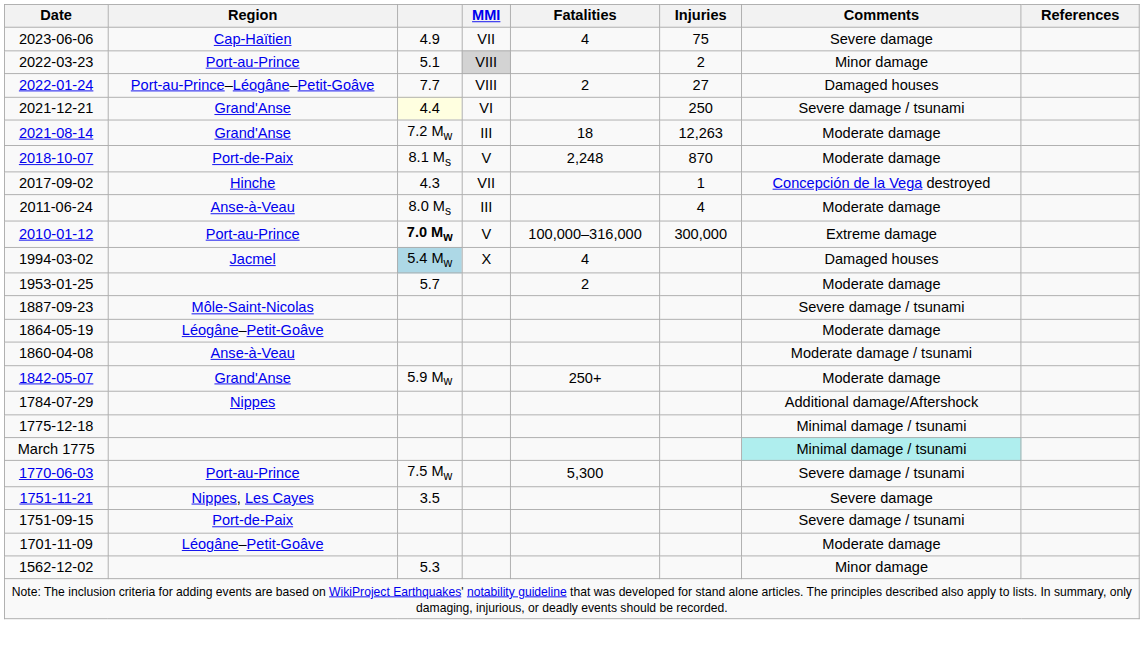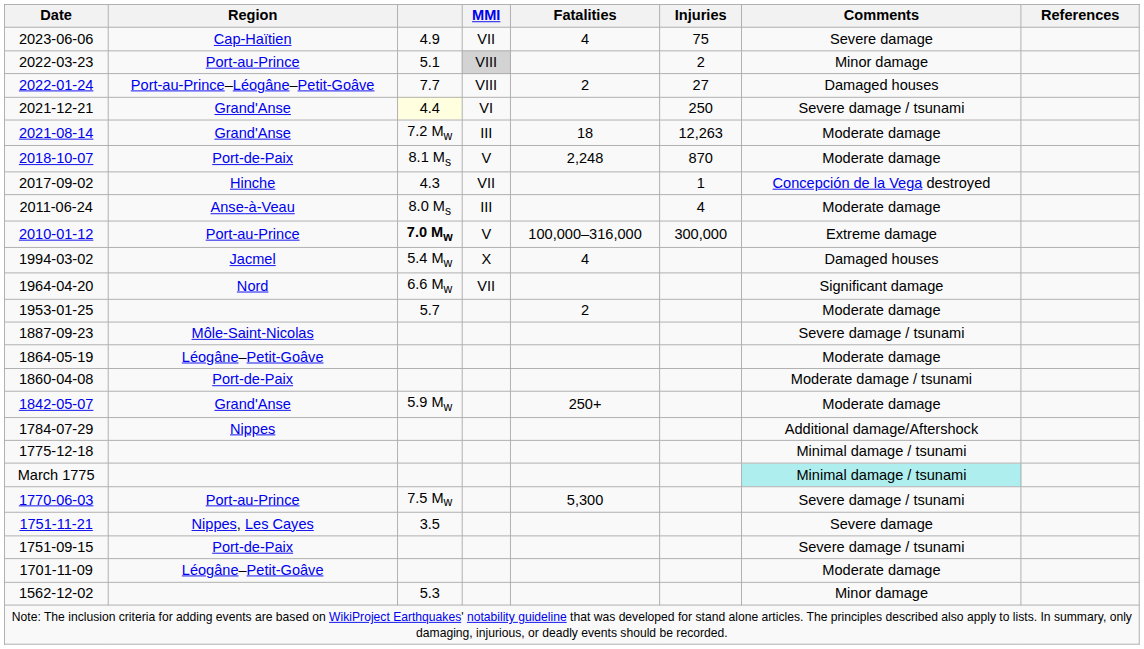 <table class="wikitable sortable" style="text-align: center;">
 <tr>
 <th>Date</th>
 <th>Region</th>
 <th></th>
 <th><a href='#'>MMI</a></th>
 <th>Fatalities</th>
 <th>Injuries</th>
 <th>Comments</th>
 <th>References</th>
 </tr>
 <tr>
 <td>2023-06-06</td>
 <td><a href='#'>Cap-Haïtien</a></td>
 <td>4.9 </td>
 <td>VII</td>
 <td>4</td>
 <td>75</td>
 <td>Severe damage</td>
 <td></td>
 </tr>
 <tr>
 <td>2022-03-23</td>
 <td><a href='#'>Port-au-Prince</a></td>
 <td>5.1 </td>
 <td style="background: lightgrey;">VIII</td>
 <td></td>
 <td>2</td>
 <td>Minor damage</td>
 <td></td>
 </tr>
 <tr>
 <td><a href='#'>2022-01-24</a></td>
 <td><a href='#'>Port-au-Prince</a>–<a href='#'>Léogâne</a>–<a href='#'>Petit-Goâve</a></td>
 <td>7.7 </td>
 <td>VIII</td>
 <td>2</td>
 <td>27</td>
 <td>Damaged houses</td>
 <td></td>
 </tr>
 <tr>
 <td>2021-12-21</td>
 <td><a href='#'>Grand'Anse</a></td>
 <td style="background: lightyellow;">4.4 </td>
 <td>VI</td>
 <td></td>
 <td>250</td>
 <td>Severe damage / tsunami</td>
 <td></td>
 </tr>
 <tr>
 <td><a href='#'>2021-08-14</a></td>
 <td><a href='#'>Grand'Anse</a></td>
 <td>7.2 M<sub>w</sub></td>
 <td>III</td>
 <td>18</td>
 <td>12,263</td>
 <td>Moderate damage</td>
 <td></td>
 </tr>
 <tr>
 <td><a href='#'>2018-10-07</a></td>
 <td><a href='#'>Port-de-Paix</a></td>
 <td>8.1 M<sub>s</sub></td>
 <td>V</td>
 <td>2,248</td>
 <td>870</td>
 <td>Moderate damage</td>
 <td></td>
 </tr>
 <tr>
 <td>2017-09-02</td>
 <td><a href='#'>Hinche</a></td>
 <td>4.3 </td>
 <td>VII</td>
 <td></td>
 <td>1</td>
 <td><a href='#'>Concepción de la Vega</a> destroyed</td>
 <td></td>
 </tr>
 <tr>
 <td>2011-06-24</td>
 <td><a href='#'>Anse-à-Veau</a></td>
 <td>8.0 M<sub>s</sub></td>
 <td>III</td>
 <td></td>
 <td>4</td>
 <td>Moderate damage</td>
 <td></td>
 </tr>
 <tr>
 <td><a href='#'>2010-01-12</a></td>
 <td><a href='#'>Port-au-Prince</a></td>
 <td><strong>7.0 M<sub>w</sub></strong></td>
 <td>V</td>
 <td>100,000–316,000</td>
 <td>300,000</td>
 <td>Extreme damage</td>
 <td></td>
 </tr>
 <tr>
 <td>1994-03-02</td>
 <td><a href='#'>Jacmel</a></td>
-<td style="background: lightblue;">5.4 M<sub>w</sub></td>
+<td>5.4 M<sub>w</sub></td>
 <td>X</td>
 <td>4</td>
 <td></td>
 <td>Damaged houses</td>
+<td></td>
+</tr>
+<tr>
+<td>1964-04-20</td>
+<td><a href='#'>Nord</a></td>
+<td>6.6 M<sub>w</sub></td>
+<td>VII</td>
+<td></td>
+<td></td>
+<td>Significant damage</td>
 <td></td>
 </tr>
 <tr>
 <td>1953-01-25</td>
 <td></td>
 <td>5.7</td>
 <td></td>
 <td>2</td>
 <td></td>
 <td>Moderate damage</td>
 <td></td>
 </tr>
 <tr>
 <td>1887-09-23</td>
 <td><a href='#'>Môle-Saint-Nicolas</a></td>
 <td></td>
 <td></td>
 <td></td>
 <td></td>
 <td>Severe damage / tsunami</td>
 <td></td>
 </tr>
 <tr>
 <td>1864-05-19</td>
 <td><a href='#'>Léogâne</a>–<a href='#'>Petit-Goâve</a></td>
 <td></td>
 <td></td>
 <td></td>
 <td></td>
 <td>Moderate damage</td>
 <td></td>
 </tr>
 <tr>
 <td>1860-04-08</td>
-<td><a href='#'>Anse-à-Veau</a></td>
+<td><a href='#'>Port-de-Paix</a></td>
 <td></td>
 <td></td>
 <td></td>
 <td></td>
 <td>Moderate damage / tsunami</td>
 <td></td>
 </tr>
 <tr>
 <td><a href='#'>1842-05-07</a></td>
 <td><a href='#'>Grand'Anse</a></td>
 <td>5.9 M<sub>w</sub></td>
 <td></td>
 <td>250+</td>
 <td></td>
 <td>Moderate damage</td>
 <td></td>
 </tr>
 <tr>
 <td>1784-07-29</td>
 <td><a href='#'>Nippes</a></td>
 <td></td>
 <td></td>
 <td></td>
 <td></td>
 <td>Additional damage/Aftershock</td>
 <td></td>
 </tr>
 <tr>
 <td>1775-12-18</td>
 <td></td>
 <td></td>
 <td></td>
 <td></td>
 <td></td>
 <td>Minimal damage / tsunami</td>
 <td></td>
 </tr>
 <tr>
 <td>March 1775</td>
 <td></td>
 <td></td>
 <td></td>
 <td></td>
 <td></td>
 <td style="background: paleturquoise;">Minimal damage / tsunami</td>
 <td></td>
 </tr>
 <tr>
 <td><a href='#'>1770-06-03</a></td>
 <td><a href='#'>Port-au-Prince</a></td>
 <td>7.5 M<sub>w</sub></td>
 <td></td>
 <td>5,300</td>
 <td></td>
 <td>Severe damage / tsunami</td>
 <td></td>
 </tr>
 <tr>
 <td><a href='#'>1751-11-21</a></td>
 <td><a href='#'>Nippes</a>, <a href='#'>Les Cayes</a></td>
 <td>3.5 </td>
 <td></td>
 <td></td>
 <td></td>
 <td>Severe damage</td>
 <td></td>
 </tr>
 <tr>
 <td>1751-09-15</td>
 <td><a href='#'>Port-de-Paix</a></td>
 <td></td>
 <td></td>
 <td></td>
 <td></td>
 <td>Severe damage / tsunami</td>
 <td></td>
 </tr>
 <tr>
 <td>1701-11-09</td>
 <td><a href='#'>Léogâne</a>–<a href='#'>Petit-Goâve</a></td>
 <td></td>
 <td></td>
 <td></td>
 <td></td>
 <td>Moderate damage</td>
 <td></td>
 </tr>
 <tr>
 <td>1562-12-02</td>
 <td></td>
 <td>5.3 </td>
 <td></td>
 <td></td>
 <td></td>
 <td>Minor damage</td>
 <td></td>
 </tr>
 <tr class="sortbottom">
 <td colspan="8" style="text-align: center;"><small>Note: The inclusion criteria for adding events are based on <a href='#'>WikiProject Earthquakes</a>' <a href='#'>notability guideline</a> that was developed for stand alone articles. The principles described also apply to lists. In summary, only damaging, injurious, or deadly events should be recorded.</small></td>
 </tr>
 </table>
